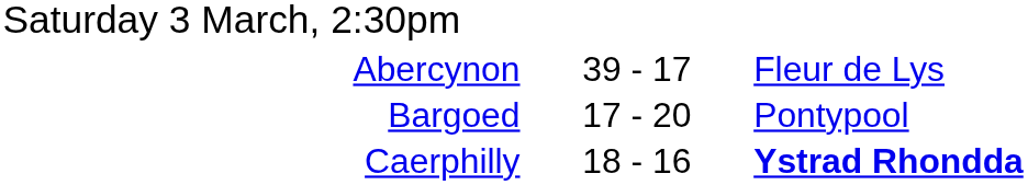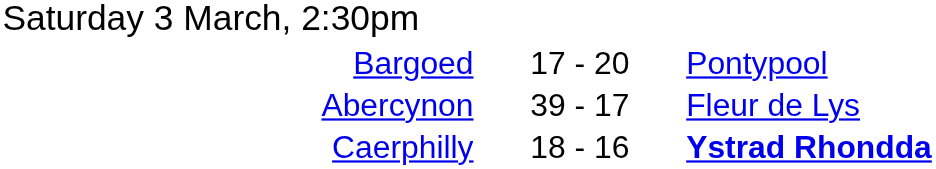 <table style="width:70%;" cellspacing="1">
 <tr>
 <th width=35%></th>
 <th width=15%></th>
 <th></th>
 </tr>
 <tr>
 <td>Saturday 3 March, 2:30pm</td>
 </tr>
 <tr style=font-size:90%>
+<td align=right><a href='#'>Bargoed</a></td>
+<td align=center>17 - 20</td>
+<td><a href='#'>Pontypool</a></td>
+</tr>
+<tr style=font-size:90%>
 <td align=right><a href='#'>Abercynon</a></td>
 <td align=center>39 - 17</td>
 <td><a href='#'>Fleur de Lys</a></td>
-</tr>
-<tr style=font-size:90%>
-<td align=right><a href='#'>Bargoed</a></td>
-<td align=center>17 - 20</td>
-<td><a href='#'>Pontypool</a></td>
 </tr>
 <tr style=font-size:90%>
 <td align=right><a href='#'>Caerphilly</a></td>
 <td align=center>18 - 16</td>
 <td><strong><a href='#'>Ystrad Rhondda</a></strong></td>
 </tr>
 </table>
